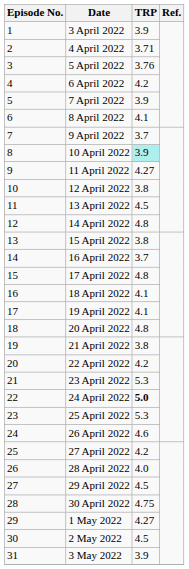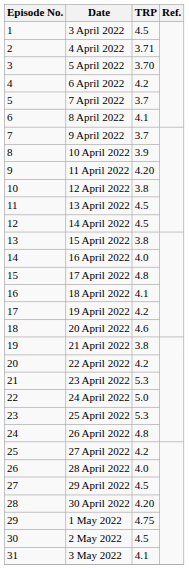 <table class="wikitable">
 <tr>
 <th>Episode No.</th>
 <th>Date</th>
 <th>TRP</th>
 <th>Ref.</th>
 </tr>
 <tr>
 <td>1</td>
 <td>3 April 2022</td>
-<td>3.9</td>
+<td>4.5</td>
 <td rowspan="6"></td>
 </tr>
 <tr>
 <td>2</td>
 <td>4 April 2022</td>
 <td>3.71</td>
 </tr>
 <tr>
 <td>3</td>
 <td>5 April 2022</td>
-<td>3.76</td>
+<td>3.70</td>
 </tr>
 <tr>
 <td>4</td>
 <td>6 April 2022</td>
 <td>4.2</td>
 </tr>
 <tr>
 <td>5</td>
 <td>7 April 2022</td>
-<td>3.9</td>
+<td>3.7</td>
 </tr>
 <tr>
 <td>6</td>
 <td>8 April 2022</td>
 <td>4.1</td>
 </tr>
 <tr>
 <td>7</td>
 <td>9 April 2022</td>
 <td>3.7</td>
 <td rowspan="6"></td>
 </tr>
 <tr>
 <td>8</td>
 <td>10 April 2022</td>
-<td style="background: paleturquoise;">3.9</td>
+<td>3.9</td>
 </tr>
 <tr>
 <td>9</td>
 <td>11 April 2022</td>
-<td>4.27</td>
+<td>4.20</td>
 </tr>
 <tr>
 <td>10</td>
 <td>12 April 2022</td>
 <td>3.8</td>
 </tr>
 <tr>
 <td>11</td>
 <td>13 April 2022</td>
 <td>4.5</td>
 </tr>
 <tr>
 <td>12</td>
 <td>14 April 2022</td>
-<td>4.8</td>
+<td>4.5</td>
 </tr>
 <tr>
 <td>13</td>
 <td>15 April 2022</td>
 <td>3.8</td>
 <td rowspan="6"></td>
 </tr>
 <tr>
 <td>14</td>
 <td>16 April 2022</td>
-<td>3.7</td>
+<td>4.0</td>
 </tr>
 <tr>
 <td>15</td>
 <td>17 April 2022</td>
 <td>4.8</td>
 </tr>
 <tr>
 <td>16</td>
 <td>18 April 2022</td>
 <td>4.1</td>
 </tr>
 <tr>
 <td>17</td>
 <td>19 April 2022</td>
-<td>4.1</td>
+<td>4.2</td>
 </tr>
 <tr>
 <td>18</td>
 <td>20 April 2022</td>
-<td>4.8</td>
+<td>4.6</td>
 </tr>
 <tr>
 <td>19</td>
 <td>21 April 2022</td>
 <td>3.8</td>
 <td rowspan="6"></td>
 </tr>
 <tr>
 <td>20</td>
 <td>22 April 2022</td>
 <td>4.2</td>
 </tr>
 <tr>
 <td>21</td>
 <td>23 April 2022</td>
 <td>5.3</td>
 </tr>
 <tr>
 <td>22</td>
 <td>24 April 2022</td>
-<td><strong>5.0</strong></td>
+<td>5.0</td>
 </tr>
 <tr>
 <td>23</td>
 <td>25 April 2022</td>
 <td>5.3</td>
 </tr>
 <tr>
 <td>24</td>
 <td>26 April 2022</td>
-<td>4.6</td>
+<td>4.8</td>
 </tr>
 <tr>
 <td>25</td>
 <td>27 April 2022</td>
 <td>4.2</td>
 <td rowspan="7"></td>
 </tr>
 <tr>
 <td>26</td>
 <td>28 April 2022</td>
 <td>4.0</td>
 </tr>
 <tr>
 <td>27</td>
 <td>29 April 2022</td>
 <td>4.5</td>
 </tr>
 <tr>
 <td>28</td>
 <td>30 April 2022</td>
-<td>4.75</td>
+<td>4.20</td>
 </tr>
 <tr>
 <td>29</td>
 <td>1 May 2022</td>
-<td>4.27</td>
+<td>4.75</td>
 </tr>
 <tr>
 <td>30</td>
 <td>2 May 2022</td>
 <td>4.5</td>
 </tr>
 <tr>
 <td>31</td>
 <td>3 May 2022</td>
-<td>3.9</td>
+<td>4.1</td>
 </tr>
 <tr>
 </tr>
 </table>
